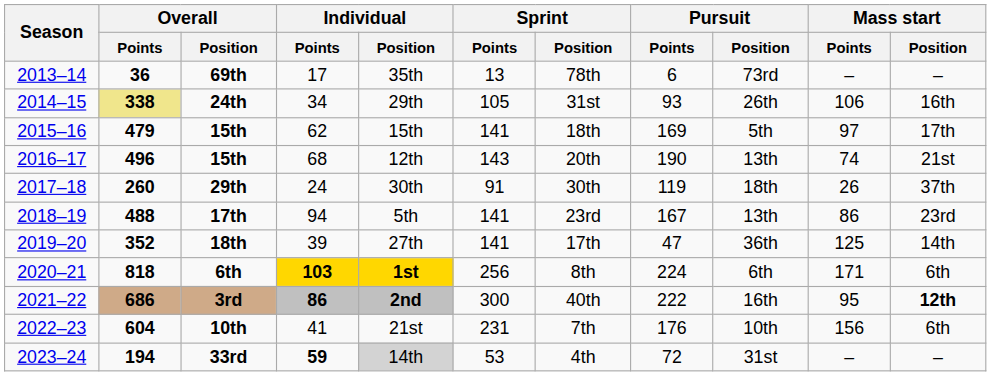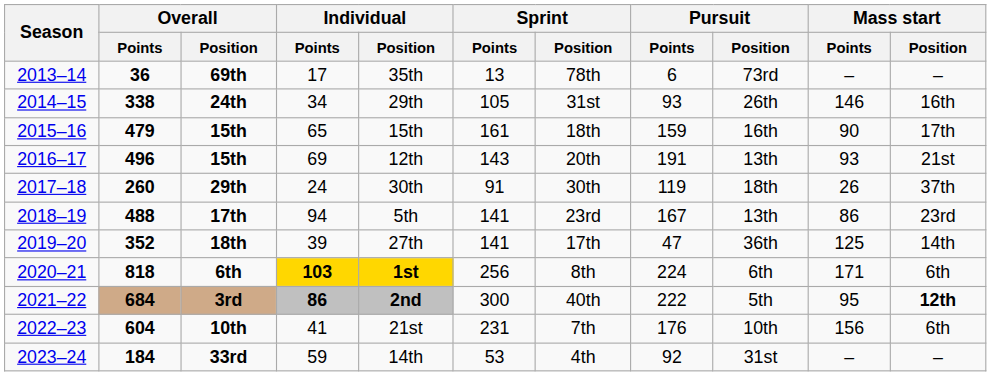 <table class="wikitable" style="text-align:center;" width="70%">
 <tr class="hintergrundfarbe5">
 <th rowspan="2" style="width:4%;">Season</th>
 <th colspan="2">Overall</th>
 <th colspan="2">Individual</th>
 <th colspan="2">Sprint</th>
 <th colspan="2">Pursuit</th>
 <th colspan="2">Mass start</th>
 </tr>
 <tr class="hintergrundfarbe5">
 <th style="width:5%;"><small>Points</small></th>
 <th style="width:5%;"><small>Position</small></th>
 <th style="width:5%;"><small>Points</small></th>
 <th style="width:5%;"><small>Position</small></th>
 <th style="width:5%;"><small>Points</small></th>
 <th style="width:5%;"><small>Position</small></th>
 <th style="width:5%;"><small>Points</small></th>
 <th style="width:5%;"><small>Position</small></th>
 <th style="width:5%;"><small>Points</small></th>
 <th style="width:5%;"><small>Position</small></th>
 </tr>
 <tr>
 <td><a href='#'>2013–14</a></td>
 <td><strong>36</strong></td>
 <td><strong>69th</strong></td>
 <td>17</td>
 <td>35th</td>
 <td>13</td>
 <td>78th</td>
 <td>6</td>
 <td>73rd</td>
 <td>–</td>
 <td>–</td>
 </tr>
 <tr>
 <td><a href='#'>2014–15</a></td>
-<td style="background: khaki;"><strong>338</strong></td>
+<td><strong>338</strong></td>
 <td><strong>24th</strong></td>
 <td>34</td>
 <td>29th</td>
 <td>105</td>
 <td>31st</td>
 <td>93</td>
 <td>26th</td>
-<td>106</td>
+<td>146</td>
 <td>16th</td>
 </tr>
 <tr>
 <td><a href='#'>2015–16</a></td>
 <td><strong>479</strong></td>
 <td><strong>15th</strong></td>
-<td>62</td>
+<td>65</td>
 <td>15th</td>
-<td>141</td>
+<td>161</td>
 <td>18th</td>
-<td>169</td>
-<td>5th</td>
-<td>97</td>
+<td>159</td>
+<td>16th</td>
+<td>90</td>
 <td>17th</td>
 </tr>
 <tr>
 <td><a href='#'>2016–17</a></td>
 <td><strong>496</strong></td>
 <td><strong>15th</strong></td>
-<td>68</td>
+<td>69</td>
 <td>12th</td>
 <td>143</td>
 <td>20th</td>
-<td>190</td>
+<td>191</td>
 <td>13th</td>
-<td>74</td>
+<td>93</td>
 <td>21st</td>
 </tr>
 <tr>
 <td><a href='#'>2017–18</a></td>
 <td><strong>260</strong></td>
 <td><strong>29th</strong></td>
 <td>24</td>
 <td>30th</td>
 <td>91</td>
 <td>30th</td>
 <td>119</td>
 <td>18th</td>
 <td>26</td>
 <td>37th</td>
 </tr>
 <tr>
 <td><a href='#'>2018–19</a></td>
 <td><strong>488</strong></td>
 <td><strong>17th</strong></td>
 <td>94</td>
 <td>5th</td>
 <td>141</td>
 <td>23rd</td>
 <td>167</td>
 <td>13th</td>
 <td>86</td>
 <td>23rd</td>
 </tr>
 <tr>
 <td><a href='#'>2019–20</a></td>
 <td><strong>352</strong></td>
 <td><strong>18th</strong></td>
 <td>39</td>
 <td>27th</td>
 <td>141</td>
 <td>17th</td>
 <td>47</td>
 <td>36th</td>
 <td>125</td>
 <td>14th</td>
 </tr>
 <tr>
 <td><a href='#'>2020–21</a></td>
 <td><strong>818</strong></td>
 <td><strong>6th</strong></td>
 <td style="background:gold;"><strong>103</strong></td>
 <td style="background:gold;"><strong>1st</strong></td>
 <td>256</td>
 <td>8th</td>
 <td>224</td>
 <td>6th</td>
 <td>171</td>
 <td>6th</td>
 </tr>
 <tr>
 <td><a href='#'>2021–22</a></td>
-<td style="background:#cfaa88;"><strong>686</strong></td>
+<td style="background:#cfaa88;"><strong>684</strong></td>
 <td style="background:#cfaa88;"><strong>3rd</strong></td>
 <td style="background:silver;"><strong>86</strong></td>
 <td style="background:silver;"><strong>2nd</strong></td>
 <td>300</td>
 <td>40th</td>
 <td>222</td>
-<td>16th</td>
+<td>5th</td>
 <td>95</td>
 <td><strong>12th</strong></td>
 </tr>
 <tr>
 <td><a href='#'>2022–23</a></td>
 <td><strong>604</strong></td>
 <td><strong>10th</strong></td>
 <td>41</td>
 <td>21st</td>
 <td>231</td>
 <td>7th</td>
 <td>176</td>
 <td>10th</td>
 <td>156</td>
 <td>6th</td>
 </tr>
 <tr>
 <td><a href='#'>2023–24</a></td>
-<td><strong>194</strong></td>
+<td><strong>184</strong></td>
 <td><strong>33rd</strong></td>
-<td><strong>59</strong></td>
-<td style="background: lightgrey;">14th</td>
+<td>59</td>
+<td>14th</td>
 <td>53</td>
 <td>4th</td>
-<td>72</td>
+<td>92</td>
 <td>31st</td>
 <td>–</td>
 <td>–</td>
 </tr>
 </table>
